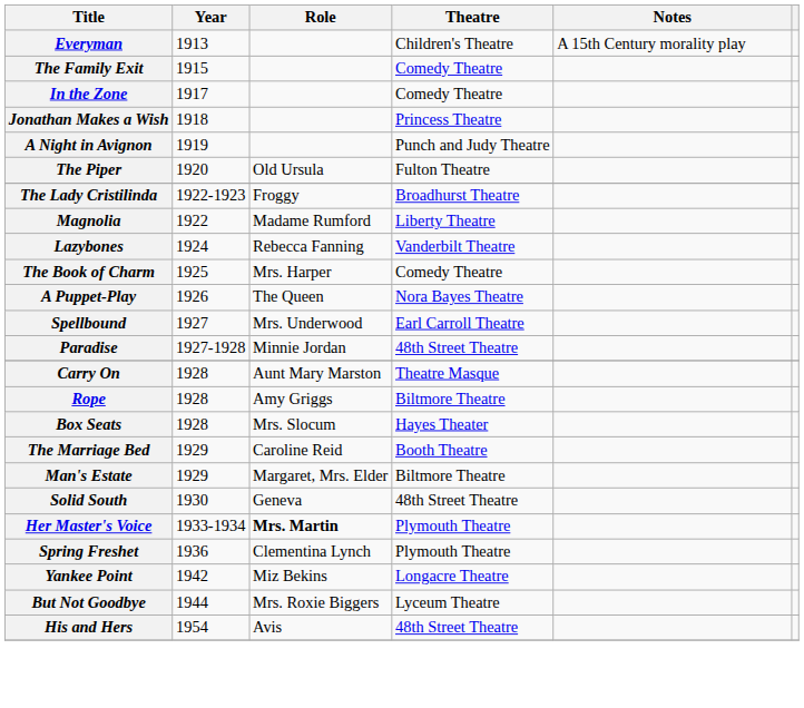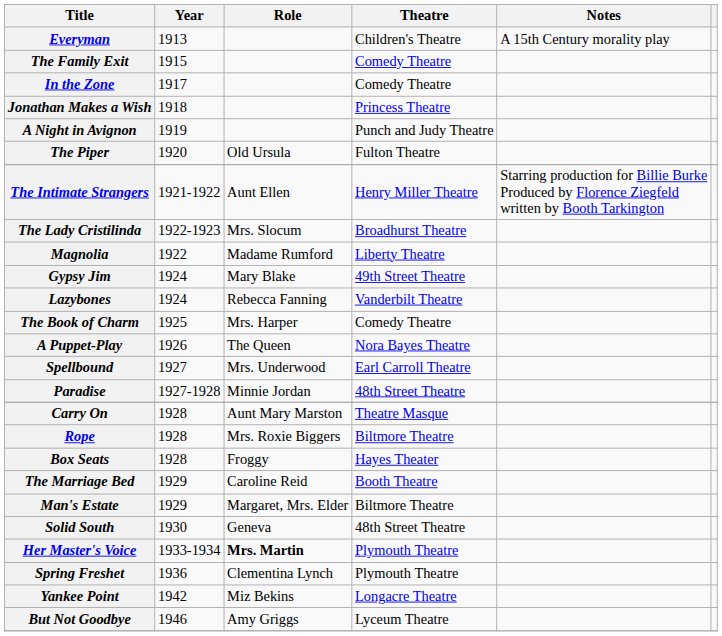 <table class="wikitable sortable plainrowheaders">
 <tr>
 <th scope="col">Title</th>
 <th scope="col">Year</th>
 <th scope="col">Role</th>
 <th scope="col">Theatre</th>
 <th scope="col" width = 30% class="unsortable">Notes</th>
 <th scope="col" class="unsortable"></th>
 </tr>
 <tr>
 <th scope="row"><em><a href='#'>Everyman</a></em></th>
 <td>1913</td>
 <td></td>
 <td>Children's Theatre</td>
 <td>A 15th Century morality play</td>
 <td align="center"></td>
 </tr>
 <tr>
 <th scope="row"><em>The Family Exit</em></th>
 <td>1915</td>
 <td></td>
 <td><a href='#'>Comedy Theatre</a></td>
 <td></td>
 <td align="center"></td>
 </tr>
 <tr>
 <th scope="row"><em><a href='#'>In the Zone</a></em></th>
 <td>1917</td>
 <td></td>
 <td>Comedy Theatre</td>
 <td></td>
 <td align="center"></td>
 </tr>
 <tr>
 <th scope="row"><em>Jonathan Makes a Wish</em></th>
 <td>1918</td>
 <td></td>
 <td><a href='#'>Princess Theatre</a></td>
 <td></td>
 <td align="center"></td>
 </tr>
 <tr>
 <th scope="row"><em>A Night in Avignon</em></th>
 <td>1919</td>
 <td></td>
 <td>Punch and Judy Theatre</td>
 <td></td>
 <td align="center"></td>
 </tr>
 <tr>
 <th scope="row"><em>The Piper</em></th>
 <td>1920</td>
 <td>Old Ursula</td>
 <td>Fulton Theatre</td>
 <td></td>
 <td align="center"></td>
 </tr>
 <tr>
 </tr>
 <tr>
+<th scope="row"><em><a href='#'>The Intimate Strangers</a></em></th>
+<td>1921-1922</td>
+<td>Aunt Ellen</td>
+<td><a href='#'>Henry Miller Theatre</a></td>
+<td>Starring production for <a href='#'>Billie Burke</a><br>Produced by <a href='#'>Florence Ziegfeld</a><br>written by <a href='#'>Booth Tarkington</a></td>
+<td align="center"></td>
+</tr>
+<tr>
 <th scope="row"><em>The Lady Cristilinda</em></th>
 <td>1922-1923</td>
-<td>Froggy</td>
+<td>Mrs. Slocum</td>
 <td><a href='#'>Broadhurst Theatre</a></td>
 <td></td>
 <td align="center"></td>
 </tr>
 <tr>
 <th scope="row"><em>Magnolia</em></th>
 <td>1922</td>
 <td>Madame Rumford</td>
 <td><a href='#'>Liberty Theatre</a></td>
+<td></td>
+<td align="center"></td>
+</tr>
+<tr>
+<th scope="row"><em>Gypsy Jim</em></th>
+<td>1924</td>
+<td>Mary Blake</td>
+<td><a href='#'>49th Street Theatre</a></td>
 <td></td>
 <td align="center"></td>
 </tr>
 <tr>
 <th scope="row"><em>Lazybones</em></th>
 <td>1924</td>
 <td>Rebecca Fanning</td>
 <td><a href='#'>Vanderbilt Theatre</a></td>
 <td></td>
 <td align="center"></td>
 </tr>
 <tr>
 <th scope="row"><em>The Book of Charm</em></th>
 <td>1925</td>
 <td>Mrs. Harper</td>
 <td>Comedy Theatre</td>
 <td></td>
 <td align="center"></td>
 </tr>
 <tr>
 <th scope="row"><em>A Puppet-Play</em></th>
 <td>1926</td>
 <td>The Queen</td>
 <td><a href='#'>Nora Bayes Theatre</a></td>
 <td></td>
 <td align="center"></td>
 </tr>
 <tr>
 <th scope="row"><em>Spellbound</em></th>
 <td>1927</td>
 <td>Mrs. Underwood</td>
 <td><a href='#'>Earl Carroll Theatre</a></td>
 <td></td>
 <td align="center"></td>
 </tr>
 <tr>
 <th scope="row"><em>Paradise</em></th>
 <td>1927-1928</td>
 <td>Minnie Jordan</td>
 <td><a href='#'>48th Street Theatre </a></td>
 <td></td>
 <td align="center"></td>
 </tr>
 <tr>
 </tr>
 <tr>
 <th scope="row"><em>Carry On</em></th>
 <td>1928</td>
 <td>Aunt Mary Marston</td>
 <td><a href='#'>Theatre Masque</a></td>
 <td></td>
 <td align="center"></td>
 </tr>
 <tr>
 <th scope="row"><em><a href='#'>Rope</a></em></th>
 <td>1928</td>
-<td>Amy Griggs</td>
+<td>Mrs. Roxie Biggers</td>
 <td><a href='#'>Biltmore Theatre</a></td>
 <td></td>
 <td align="center"></td>
 </tr>
 <tr>
 <th scope="row"><em>Box Seats</em></th>
 <td>1928</td>
-<td>Mrs. Slocum</td>
+<td>Froggy</td>
 <td><a href='#'>Hayes Theater</a></td>
 <td></td>
 <td align="center"></td>
 </tr>
 <tr>
 <th scope="row"><em>The Marriage Bed</em></th>
 <td>1929</td>
 <td>Caroline Reid</td>
 <td><a href='#'>Booth Theatre</a></td>
 <td></td>
 <td align="center"></td>
 </tr>
 <tr>
 <th scope="row"><em>Man's Estate</em></th>
 <td>1929</td>
 <td>Margaret, Mrs. Elder</td>
 <td>Biltmore Theatre</td>
 <td></td>
 <td align="center"></td>
 </tr>
 <tr>
 <th scope="row"><em>Solid South</em></th>
 <td>1930</td>
 <td>Geneva</td>
 <td>48th Street Theatre</td>
 <td></td>
 <td align="center"></td>
 </tr>
 <tr>
 <th scope="row"><em><a href='#'>Her Master's Voice</a></em></th>
 <td>1933-1934</td>
 <td><strong>Mrs. Martin</strong></td>
 <td><a href='#'>Plymouth Theatre</a></td>
 <td></td>
 <td align="center"></td>
 </tr>
 <tr>
 <th scope="row"><em>Spring Freshet</em></th>
 <td>1936</td>
 <td>Clementina Lynch</td>
 <td>Plymouth Theatre</td>
 <td></td>
 <td align="center"></td>
 </tr>
 <tr>
 <th scope="row"><em>Yankee Point</em></th>
 <td>1942</td>
 <td>Miz Bekins</td>
 <td><a href='#'>Longacre Theatre</a></td>
 <td></td>
 <td align="center"></td>
 </tr>
 <tr>
 <th scope="row"><em>But Not Goodbye</em></th>
-<td>1944</td>
-<td>Mrs. Roxie Biggers</td>
+<td>1946</td>
+<td>Amy Griggs</td>
 <td>Lyceum Theatre</td>
-<td></td>
-<td align="center"></td>
-</tr>
-<tr>
-<th scope="row"><em>His and Hers</em></th>
-<td>1954</td>
-<td>Avis</td>
-<td><a href='#'>48th Street Theatre</a></td>
 <td></td>
 <td align="center"></td>
 </tr>
 <tr>
 </tr>
 </table>
